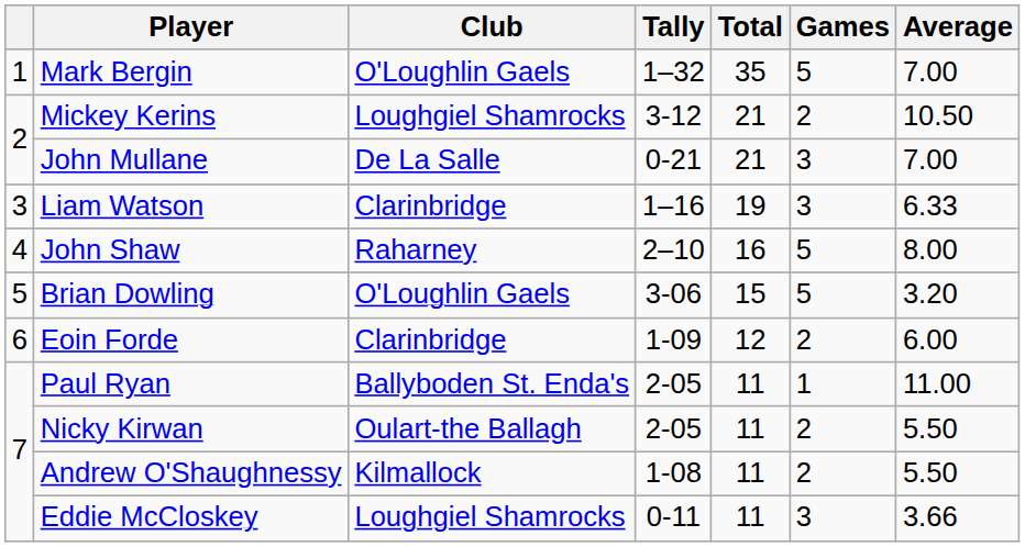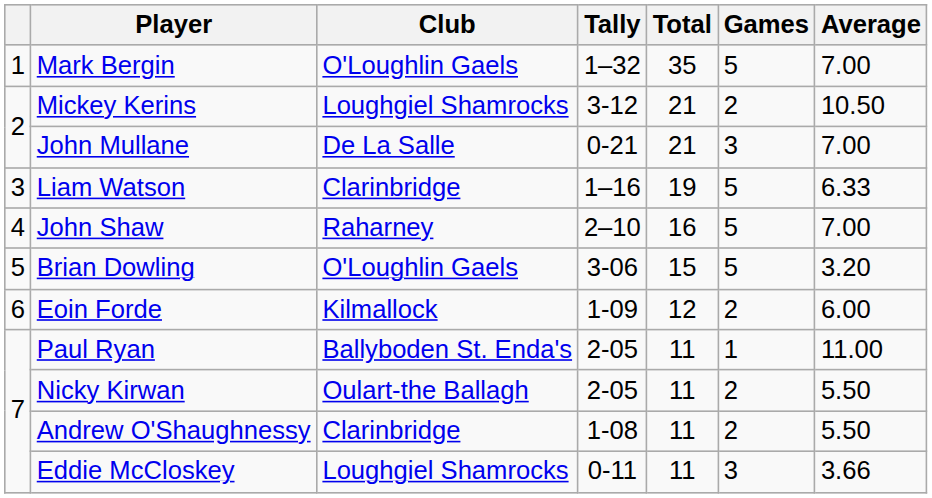 <table class="wikitable">
 <tr>
 <th></th>
 <th>Player</th>
 <th>Club</th>
 <th>Tally</th>
 <th>Total</th>
 <th>Games</th>
 <th>Average</th>
 </tr>
 <tr>
 <td rowspan=1 align=center>1</td>
 <td><a href='#'>Mark Bergin</a></td>
 <td><a href='#'>O'Loughlin Gaels</a></td>
 <td align=center>1–32</td>
 <td align=center>35</td>
 <td>5</td>
 <td>7.00</td>
 </tr>
 <tr>
 <td rowspan=2 align=center>2</td>
 <td><a href='#'>Mickey Kerins</a></td>
 <td><a href='#'>Loughgiel Shamrocks</a></td>
 <td align=center>3-12</td>
 <td align=center>21</td>
 <td>2</td>
 <td>10.50</td>
 </tr>
 <tr>
 <td><a href='#'>John Mullane</a></td>
 <td><a href='#'>De La Salle</a></td>
 <td align=center>0-21</td>
 <td align=center>21</td>
 <td>3</td>
 <td>7.00</td>
 </tr>
 <tr>
 <td rowspan=1 align=center>3</td>
 <td><a href='#'>Liam Watson</a></td>
 <td><a href='#'>Clarinbridge</a></td>
 <td align=center>1–16</td>
 <td align=center>19</td>
-<td>3</td>
+<td>5</td>
 <td>6.33</td>
 </tr>
 <tr>
 <td rowspan=1 align=center>4</td>
 <td><a href='#'>John Shaw</a></td>
 <td><a href='#'>Raharney</a></td>
 <td align=center>2–10</td>
 <td align=center>16</td>
 <td>5</td>
-<td>8.00</td>
+<td>7.00</td>
 </tr>
 <tr>
 <td rowspan=1 align=center>5</td>
 <td><a href='#'>Brian Dowling</a></td>
 <td><a href='#'>O'Loughlin Gaels</a></td>
 <td align=center>3-06</td>
 <td align=center>15</td>
 <td>5</td>
 <td>3.20</td>
 </tr>
 <tr>
 <td rowspan=1 align=center>6</td>
 <td><a href='#'>Eoin Forde</a></td>
-<td><a href='#'>Clarinbridge</a></td>
+<td><a href='#'>Kilmallock</a></td>
 <td align=center>1-09</td>
 <td align=center>12</td>
 <td>2</td>
 <td>6.00</td>
 </tr>
 <tr>
 <td rowspan=4 align=center>7</td>
 <td><a href='#'>Paul Ryan</a></td>
 <td><a href='#'>Ballyboden St. Enda's</a></td>
 <td align=center>2-05</td>
 <td align=center>11</td>
 <td>1</td>
 <td>11.00</td>
 </tr>
 <tr>
 <td><a href='#'>Nicky Kirwan</a></td>
 <td><a href='#'>Oulart-the Ballagh</a></td>
 <td align=center>2-05</td>
 <td align=center>11</td>
 <td>2</td>
 <td>5.50</td>
 </tr>
 <tr>
 <td><a href='#'>Andrew O'Shaughnessy</a></td>
-<td><a href='#'>Kilmallock</a></td>
+<td><a href='#'>Clarinbridge</a></td>
 <td align=center>1-08</td>
 <td align=center>11</td>
 <td>2</td>
 <td>5.50</td>
 </tr>
 <tr>
 <td><a href='#'>Eddie McCloskey</a></td>
 <td><a href='#'>Loughgiel Shamrocks</a></td>
 <td align=center>0-11</td>
 <td align=center>11</td>
 <td>3</td>
 <td>3.66</td>
 </tr>
 </table>
